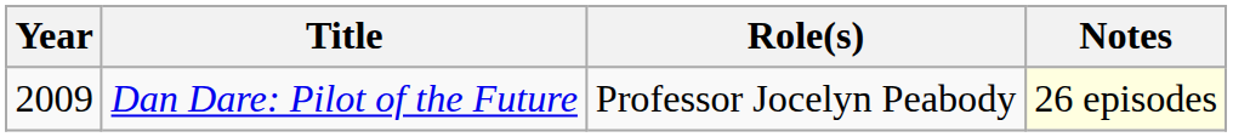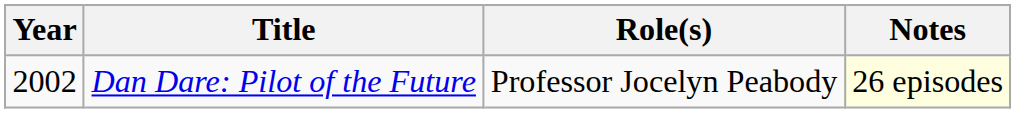 <table class="wikitable sortable">
 <tr>
 <th>Year</th>
 <th>Title</th>
 <th>Role(s)</th>
 <th class="unsortable">Notes</th>
 </tr>
 <tr>
-<td>2009</td>
+<td>2002</td>
 <td><em><a href='#'>Dan Dare: Pilot of the Future</a></em></td>
 <td>Professor Jocelyn Peabody</td>
 <td style="background: lightyellow;">26 episodes</td>
 </tr>
 </table>
